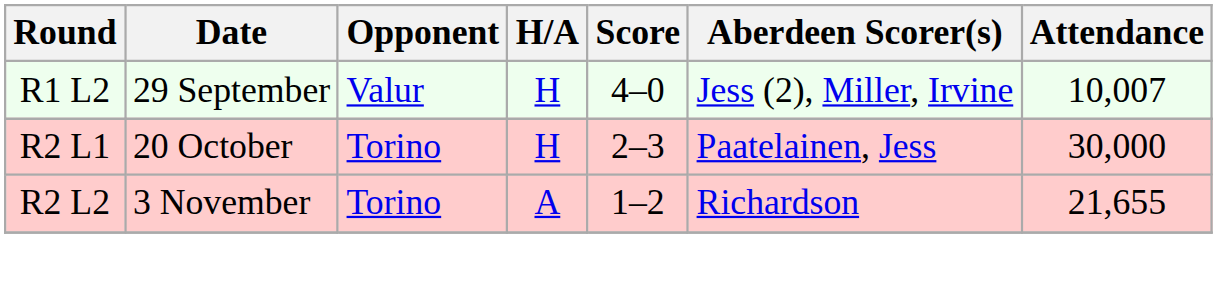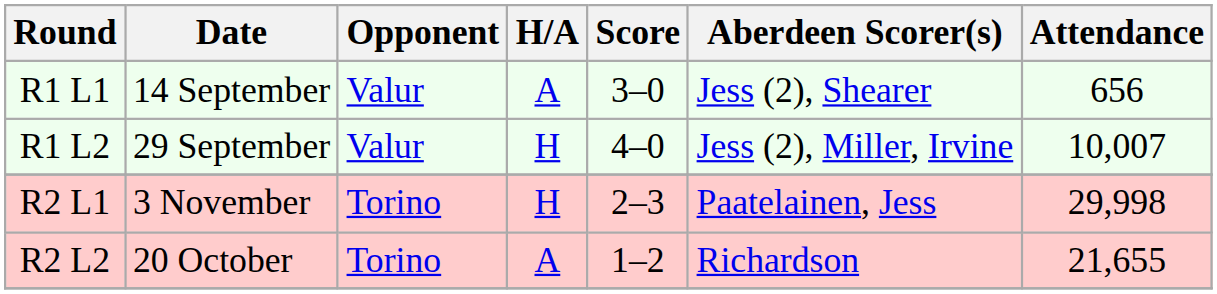 <table class="wikitable" style="text-align:center">
 <tr>
 <th>Round</th>
 <th>Date</th>
 <th>Opponent</th>
 <th>H/A</th>
 <th>Score</th>
 <th>Aberdeen Scorer(s)</th>
 <th>Attendance</th>
+</tr>
+<tr bgcolor=#EEFFEE>
+<td>R1 L1</td>
+<td align=left>14 September</td>
+<td align=left> <a href='#'>Valur</a></td>
+<td><a href='#'>A</a></td>
+<td>3–0</td>
+<td align=left><a href='#'>Jess</a> (2), <a href='#'>Shearer</a></td>
+<td>656</td>
 </tr>
 <tr bgcolor=#EEFFEE>
 <td>R1 L2</td>
 <td align=left>29 September</td>
 <td align=left> <a href='#'>Valur</a></td>
 <td><a href='#'>H</a></td>
 <td>4–0</td>
 <td align=left><a href='#'>Jess</a> (2), <a href='#'>Miller</a>, <a href='#'>Irvine</a></td>
 <td>10,007</td>
 </tr>
 <tr>
 </tr>
 <tr bgcolor=#FFCCCC>
 <td>R2 L1</td>
-<td align=left>20 October</td>
+<td align=left>3 November</td>
 <td align=left> <a href='#'>Torino</a></td>
 <td><a href='#'>H</a></td>
 <td>2–3</td>
 <td align=left><a href='#'>Paatelainen</a>, <a href='#'>Jess</a></td>
-<td>30,000</td>
+<td>29,998</td>
 </tr>
 <tr bgcolor=#FFCCCC>
 <td>R2 L2</td>
-<td align=left>3 November</td>
+<td align=left>20 October</td>
 <td align=left> <a href='#'>Torino</a></td>
 <td><a href='#'>A</a></td>
 <td>1–2</td>
 <td align=left><a href='#'>Richardson</a></td>
 <td>21,655</td>
 </tr>
 <tr>
 </tr>
 </table>
